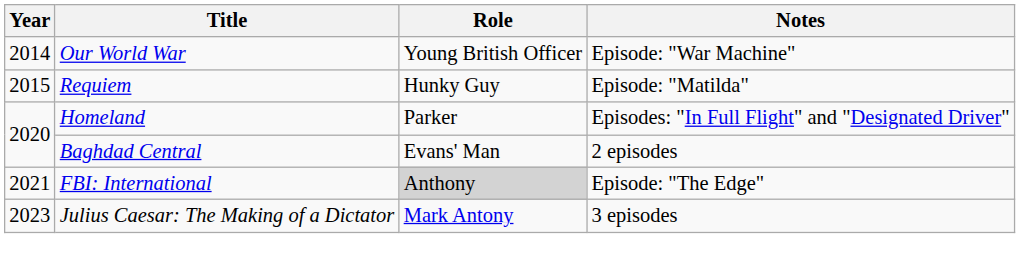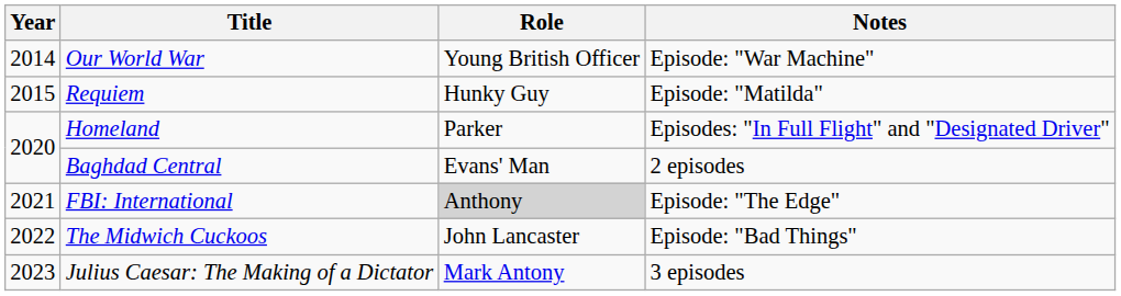 <table class="wikitable">
 <tr>
 <th>Year</th>
 <th>Title</th>
 <th>Role</th>
 <th>Notes</th>
 </tr>
 <tr>
 <td>2014</td>
 <td><em><a href='#'>Our World War</a></em></td>
 <td>Young British Officer</td>
 <td>Episode: "War Machine"</td>
 </tr>
 <tr>
 <td>2015</td>
 <td><em><a href='#'>Requiem</a></em></td>
 <td>Hunky Guy</td>
 <td>Episode: "Matilda"</td>
 </tr>
 <tr>
 <td rowspan="2">2020</td>
 <td><em><a href='#'>Homeland</a></em></td>
 <td>Parker</td>
 <td>Episodes: "<a href='#'>In Full Flight</a>" and "<a href='#'>Designated Driver</a>"</td>
 </tr>
 <tr>
 <td><em><a href='#'>Baghdad Central</a></em></td>
 <td>Evans' Man</td>
 <td>2 episodes</td>
 </tr>
 <tr>
 <td>2021</td>
 <td><em><a href='#'>FBI: International</a></em></td>
 <td style="background: lightgrey;">Anthony</td>
 <td>Episode: "The Edge"</td>
 </tr>
 <tr>
+<td>2022</td>
+<td><em><a href='#'>The Midwich Cuckoos</a></em></td>
+<td>John Lancaster</td>
+<td>Episode: "Bad Things"</td>
+</tr>
+<tr>
 <td>2023</td>
 <td><em>Julius Caesar: The Making of a Dictator</em></td>
 <td><a href='#'>Mark Antony</a></td>
 <td>3 episodes</td>
 </tr>
 </table>
